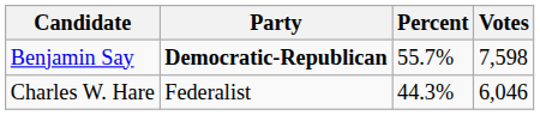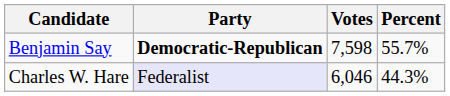 <table class=wikitable>
 <tr>
 <th>Candidate</th>
 <th>Party</th>
+<th>Votes</th>
 <th>Percent</th>
-<th>Votes</th>
 </tr>
 <tr>
 <td><a href='#'>Benjamin Say</a></td>
 <td><strong>Democratic-Republican</strong></td>
+<td>7,598</td>
 <td>55.7%</td>
-<td>7,598</td>
 </tr>
 <tr>
 <td>Charles W. Hare</td>
-<td>Federalist</td>
+<td style="background: lavender;">Federalist</td>
+<td>6,046</td>
 <td>44.3%</td>
-<td>6,046</td>
 </tr>
 </table>
